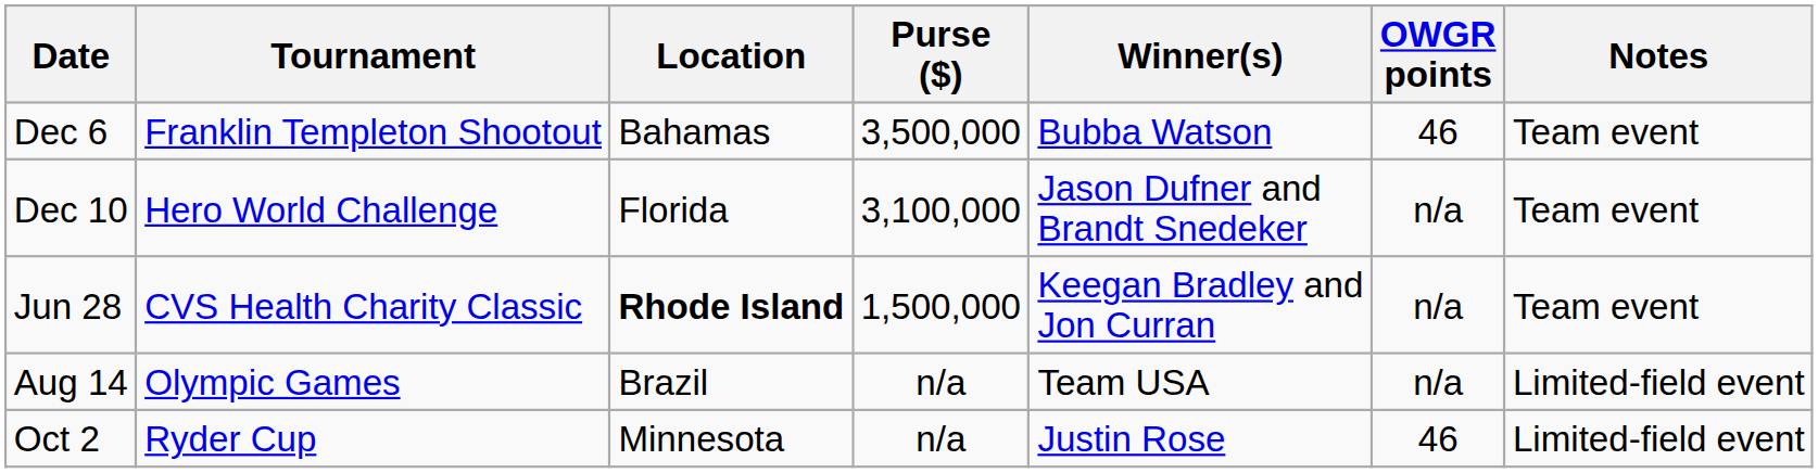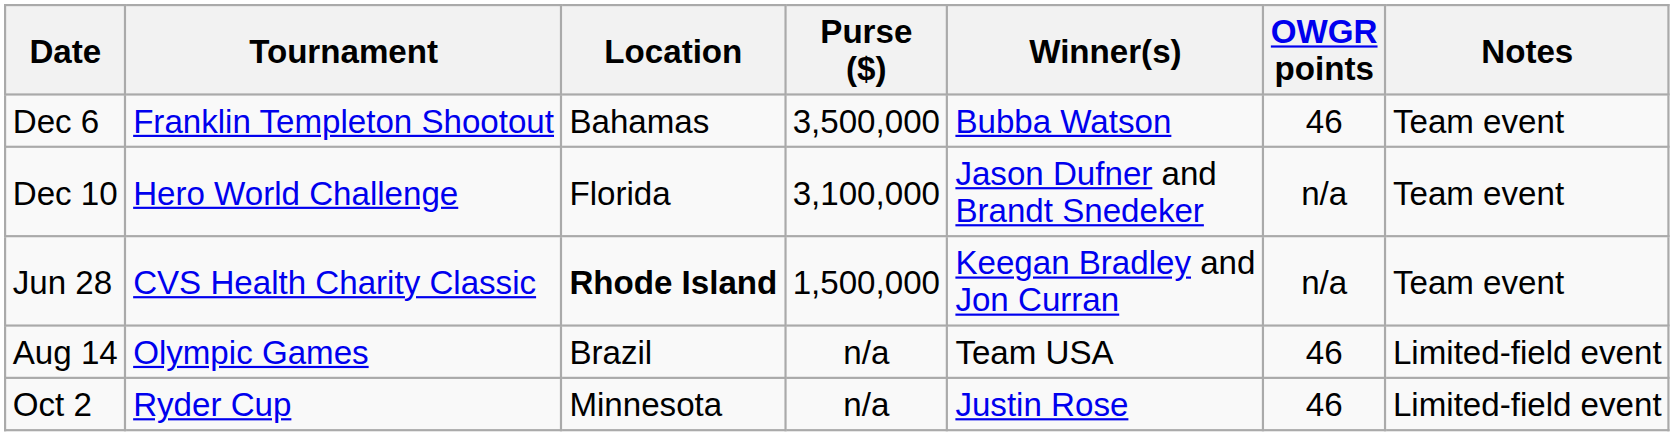 <table class="wikitable" style="font-size:95%">
 <tr>
 <th>Date</th>
 <th>Tournament</th>
 <th>Location</th>
 <th>Purse<br>($)</th>
 <th>Winner(s)</th>
 <th><a href='#'>OWGR</a><br>points</th>
 <th>Notes</th>
 </tr>
 <tr>
 <td>Dec 6</td>
 <td><a href='#'>Franklin Templeton Shootout</a></td>
 <td>Bahamas</td>
 <td align=right>3,500,000</td>
 <td> <a href='#'>Bubba Watson</a></td>
 <td align=center>46</td>
 <td>Team event</td>
 </tr>
 <tr>
 <td>Dec 10</td>
 <td><a href='#'>Hero World Challenge</a></td>
 <td>Florida</td>
 <td align=right>3,100,000</td>
 <td> <a href='#'>Jason Dufner</a> and<br> <a href='#'>Brandt Snedeker</a></td>
 <td align=center>n/a</td>
 <td>Team event</td>
 </tr>
 <tr>
 <td>Jun 28</td>
 <td><a href='#'>CVS Health Charity Classic</a></td>
 <td><strong>Rhode Island</strong></td>
 <td align=right>1,500,000</td>
 <td> <a href='#'>Keegan Bradley</a> and<br> <a href='#'>Jon Curran</a></td>
 <td align=center>n/a</td>
 <td>Team event</td>
 </tr>
 <tr>
 <td>Aug 14</td>
 <td><a href='#'>Olympic Games</a></td>
 <td>Brazil</td>
 <td align=center>n/a</td>
 <td> Team USA</td>
-<td align=center>n/a</td>
+<td align=center>46</td>
 <td>Limited-field event</td>
 </tr>
 <tr>
 <td>Oct 2</td>
 <td><a href='#'>Ryder Cup</a></td>
 <td>Minnesota</td>
 <td align=center>n/a</td>
 <td> <a href='#'>Justin Rose</a></td>
 <td align=center>46</td>
 <td>Limited-field event</td>
 </tr>
 </table>
